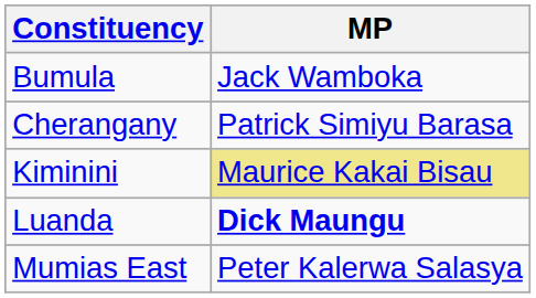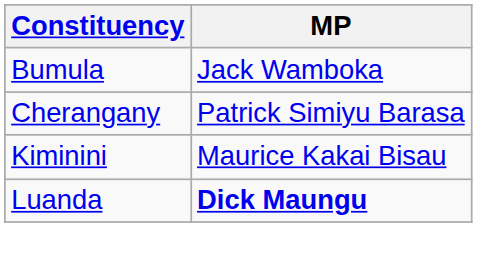 <table class="wikitable sortable">
 <tr>
 <th><a href='#'>Constituency</a></th>
 <th>MP</th>
 </tr>
 <tr>
 <td><a href='#'>Bumula</a></td>
 <td><a href='#'>Jack Wamboka</a></td>
 </tr>
 <tr>
 <td><a href='#'>Cherangany</a></td>
 <td><a href='#'>Patrick Simiyu Barasa</a></td>
 </tr>
 <tr>
 <td><a href='#'>Kiminini</a></td>
-<td style="background: khaki;"><a href='#'>Maurice Kakai Bisau</a></td>
+<td><a href='#'>Maurice Kakai Bisau</a></td>
 </tr>
 <tr>
 <td><a href='#'>Luanda</a></td>
 <td><strong><a href='#'>Dick Maungu</a></strong></td>
 </tr>
-<tr>
-<td><a href='#'>Mumias East</a></td>
-<td><a href='#'>Peter Kalerwa Salasya</a></td>
-</tr>
 </table>
